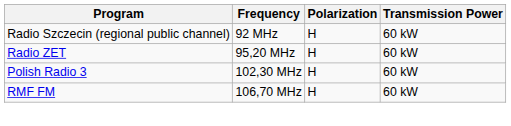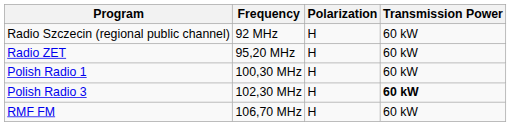 <table class="wikitable">
 <tr>
 <th>Program</th>
 <th>Frequency</th>
 <th>Polarization</th>
 <th>Transmission Power</th>
 </tr>
 <tr>
 <td>Radio Szczecin (regional public channel)</td>
 <td>92 MHz</td>
 <td>H</td>
 <td>60 kW</td>
 </tr>
 <tr>
 <td><a href='#'>Radio ZET</a></td>
 <td>95,20 MHz</td>
 <td>H</td>
 <td>60 kW</td>
 </tr>
 <tr>
+<td><a href='#'>Polish Radio 1</a></td>
+<td>100,30 MHz</td>
+<td>H</td>
+<td>60 kW</td>
+</tr>
+<tr>
 <td><a href='#'>Polish Radio 3</a></td>
 <td>102,30 MHz</td>
 <td>H</td>
-<td>60 kW</td>
+<td><strong>60 kW</strong></td>
 </tr>
 <tr>
 <td><a href='#'>RMF FM</a></td>
 <td>106,70 MHz</td>
 <td>H</td>
 <td>60 kW</td>
 </tr>
 </table>
